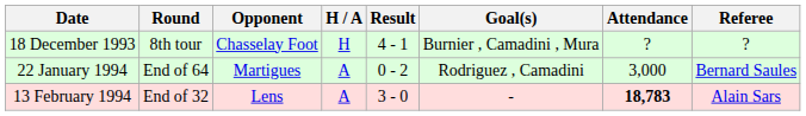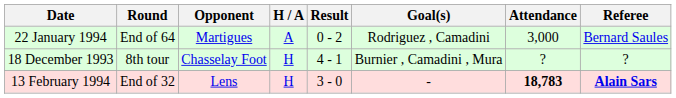 <table class="wikitable sortable" style="text-align:center">
 <tr>
 <th class="sortable">Date</th>
 <th>Round</th>
 <th>Opponent</th>
 <th>H / A</th>
 <th>Result</th>
 <th>Goal(s)</th>
 <th>Attendance</th>
 <th>Referee</th>
 </tr>
 <tr style="background:#dfd;">
+<td>22 January 1994</td>
+<td>End of 64</td>
+<td><a href='#'>Martigues</a></td>
+<td><a href='#'>A</a></td>
+<td>0 - 2</td>
+<td>Rodriguez , Camadini </td>
+<td>3,000</td>
+<td><a href='#'>Bernard Saules</a></td>
+</tr>
+<tr style="background:#dfd;">
 <td>18 December 1993</td>
 <td>8th tour</td>
 <td><a href='#'>Chasselay Foot</a></td>
 <td><a href='#'>H</a></td>
 <td>4 - 1</td>
 <td>Burnier , Camadini , Mura </td>
 <td>?</td>
 <td>?</td>
 </tr>
-<tr style="background:#dfd;">
-<td>22 January 1994</td>
-<td>End of 64</td>
-<td><a href='#'>Martigues</a></td>
-<td><a href='#'>A</a></td>
-<td>0 - 2</td>
-<td>Rodriguez , Camadini </td>
-<td>3,000</td>
-<td><a href='#'>Bernard Saules</a></td>
-</tr>
 <tr style="background:#fdd;">
 <td>13 February 1994</td>
 <td>End of 32</td>
 <td><a href='#'>Lens</a></td>
-<td><a href='#'>A</a></td>
+<td><a href='#'>H</a></td>
 <td>3 - 0</td>
 <td>-</td>
 <td><strong>18,783</strong></td>
-<td><a href='#'>Alain Sars</a></td>
+<td><strong><a href='#'>Alain Sars</a></strong></td>
 </tr>
 </table>
